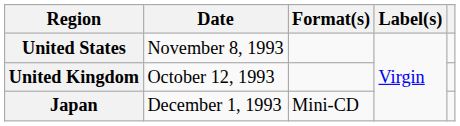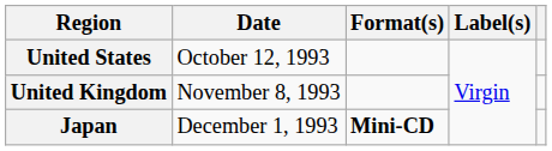 <table class="wikitable plainrowheaders">
 <tr>
 <th scope="col">Region</th>
 <th scope="col">Date</th>
 <th scope="col">Format(s)</th>
 <th scope="col">Label(s)</th>
 <th scope="col"></th>
 </tr>
 <tr>
 <th scope="row">United States</th>
-<td>November 8, 1993</td>
+<td>October 12, 1993</td>
 <td></td>
 <td rowspan="3"><a href='#'>Virgin</a></td>
 <td></td>
 </tr>
 <tr>
 <th scope="row">United Kingdom</th>
-<td>October 12, 1993</td>
+<td>November 8, 1993</td>
 <td></td>
 <td></td>
 </tr>
 <tr>
 <th scope="row">Japan</th>
 <td>December 1, 1993</td>
-<td>Mini-CD</td>
+<td><strong>Mini-CD</strong></td>
 <td></td>
 </tr>
 </table>
